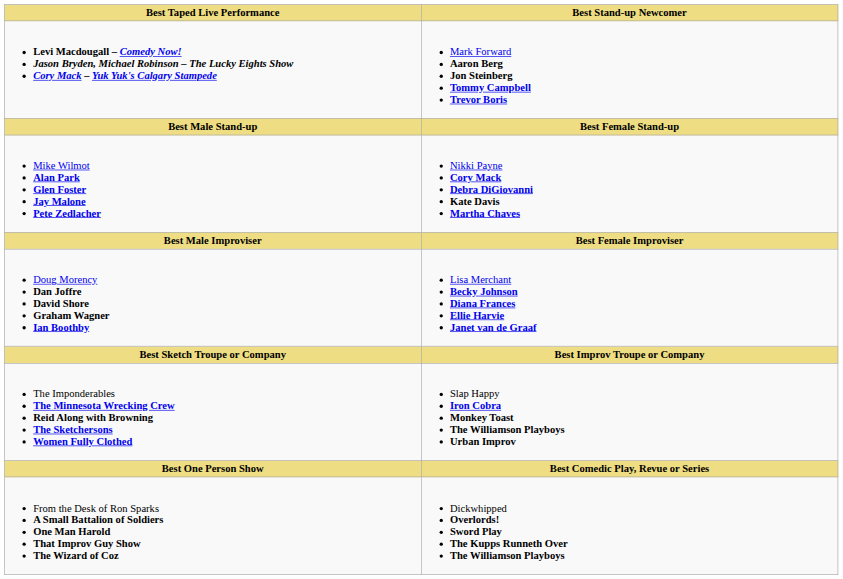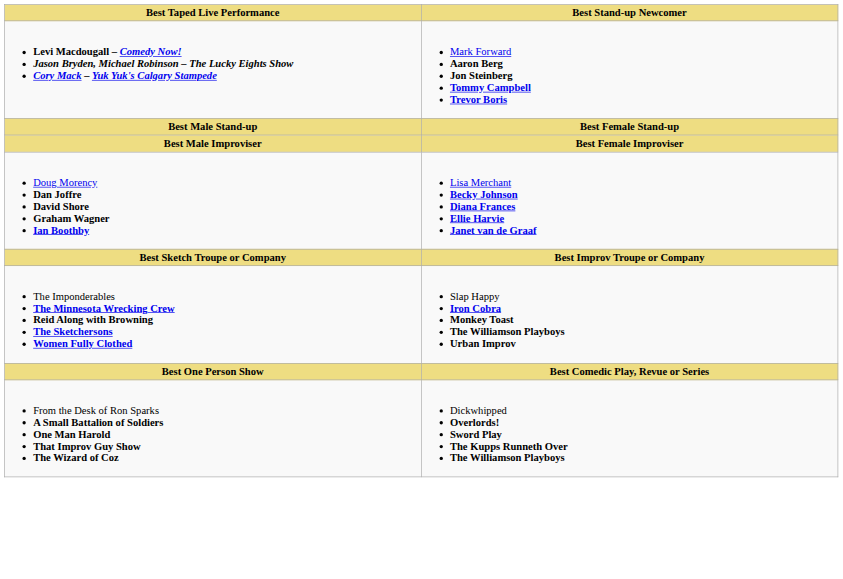 <table class="wikitable" style="width:100%;">
 <tr>
 <th style="background:#EEDD82; width:50%">Best Taped Live Performance</th>
 <th style="background:#EEDD82; width:50%">Best Stand-up Newcomer</th>
 </tr>
 <tr>
 <td valign="top"><br><ul><li> <strong>Levi Macdougall – <em><a href='#'>Comedy Now!</a><strong><em></li><li>Jason Bryden, Michael Robinson – </em>The Lucky Eights Show<em></li><li><a href='#'>Cory Mack</a> – </em><a href='#'>Yuk Yuk's Calgary Stampede</a><em></li></ul></td>
 <td valign="top"><br><ul><li> </strong><a href='#'>Mark Forward</a><strong></li><li>Aaron Berg</li><li>Jon Steinberg</li><li><a href='#'>Tommy Campbell</a></li><li><a href='#'>Trevor Boris</a></li></ul></td>
 </tr>
 <tr>
 <th style="background:#EEDD82; width:50%">Best Male Stand-up</th>
 <th style="background:#EEDD82; width:50%">Best Female Stand-up</th>
-</tr>
-<tr>
-<td valign="top"><br><ul><li> </strong><a href='#'>Mike Wilmot</a><strong></li><li><a href='#'>Alan Park</a></li><li><a href='#'>Glen Foster</a></li><li><a href='#'>Jay Malone</a></li><li><a href='#'>Pete Zedlacher</a></li></ul></td>
-<td valign="top"><br><ul><li> </strong><a href='#'>Nikki Payne</a><strong></li><li><a href='#'>Cory Mack</a></li><li><a href='#'>Debra DiGiovanni</a></li><li>Kate Davis</li><li><a href='#'>Martha Chaves</a></li></ul></td>
 </tr>
 <tr>
 <th style="background:#EEDD82; width:50%">Best Male Improviser</th>
 <th style="background:#EEDD82; width:50%">Best Female Improviser</th>
 </tr>
 <tr>
 <td valign="top"><br><ul><li> </strong><a href='#'>Doug Morency</a><strong></li><li>Dan Joffre</li><li>David Shore</li><li>Graham Wagner</li><li><a href='#'>Ian Boothby</a></li></ul></td>
 <td valign="top"><br><ul><li> </strong><a href='#'>Lisa Merchant</a><strong></li><li><a href='#'>Becky Johnson</a></li><li><a href='#'>Diana Frances</a></li><li><a href='#'>Ellie Harvie</a></li><li><a href='#'>Janet van de Graaf</a></li></ul></td>
 </tr>
 <tr>
 <th style="background:#EEDD82; width:50%">Best Sketch Troupe or Company</th>
 <th style="background:#EEDD82; width:50%">Best Improv Troupe or Company</th>
 </tr>
 <tr>
 <td valign="top"><br><ul><li> </strong>The Imponderables<strong></li><li><a href='#'>The Minnesota Wrecking Crew</a></li><li>Reid Along with Browning</li><li><a href='#'>The Sketchersons</a></li><li><a href='#'>Women Fully Clothed</a></li></ul></td>
 <td valign="top"><br><ul><li> </strong>Slap Happy<strong></li><li><a href='#'>Iron Cobra</a></li><li>Monkey Toast</li><li>The Williamson Playboys</li><li>Urban Improv</li></ul></td>
 </tr>
 <tr>
 <th style="background:#EEDD82; width:50%">Best One Person Show</th>
 <th style="background:#EEDD82; width:50%">Best Comedic Play, Revue or Series</th>
 </tr>
 <tr>
 <td valign="top"><br><ul><li> </em></strong>From the Desk of Ron Sparks<strong><em></li><li></em>A Small Battalion of Soldiers<em></li><li></em>One Man Harold<em></li><li></em>That Improv Guy Show<em></li><li></em>The Wizard of Coz<em></li></ul></td>
 <td valign="top"><br><ul><li> </em></strong>Dickwhipped<strong><em></li><li></em>Overlords!<em></li><li></em>Sword Play<em></li><li></em>The Kupps Runneth Over<em></li><li></em>The Williamson Playboys<em></li></ul></td>
 </tr>
 </table>
